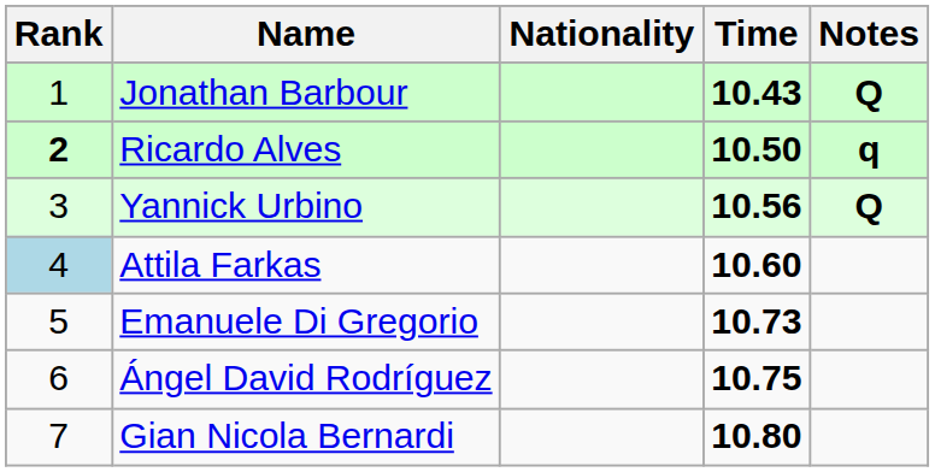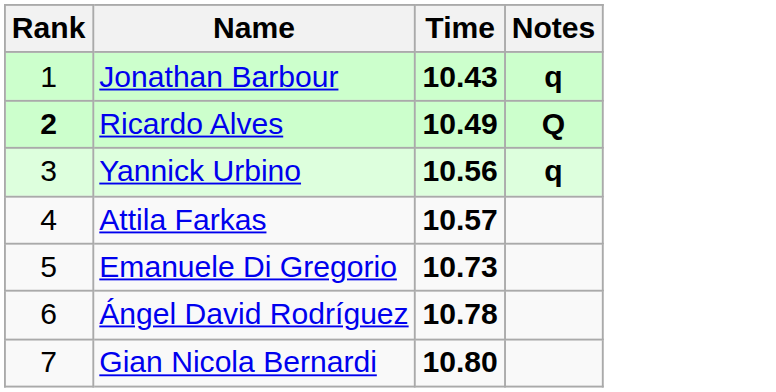 <table class="wikitable sortable" style="text-align:center">
 <tr>
 <th>Rank</th>
 <th>Name</th>
-<th>Nationality</th>
 <th>Time</th>
 <th>Notes</th>
 </tr>
 <tr bgcolor=ccffcc>
 <td>1</td>
 <td align=left><a href='#'>Jonathan Barbour</a></td>
-<td align=left></td>
 <td><strong>10.43</strong></td>
-<td><strong>Q</strong></td>
+<td><strong>q</strong></td>
 </tr>
 <tr bgcolor=ccffcc>
 <td><strong>2</strong></td>
 <td align=left><a href='#'>Ricardo Alves</a></td>
-<td align=left></td>
-<td><strong>10.50</strong></td>
-<td><strong>q</strong></td>
+<td><strong>10.49</strong></td>
+<td><strong>Q</strong></td>
 </tr>
 <tr bgcolor=ddffdd>
 <td>3</td>
 <td align=left><a href='#'>Yannick Urbino</a></td>
-<td align=left></td>
 <td><strong>10.56</strong></td>
-<td><strong>Q</strong></td>
+<td><strong>q</strong></td>
 </tr>
 <tr>
-<td style="background: lightblue;">4</td>
+<td>4</td>
 <td align=left><a href='#'>Attila Farkas</a></td>
-<td align=left></td>
-<td><strong>10.60</strong></td>
+<td><strong>10.57</strong></td>
 <td></td>
 </tr>
 <tr>
 <td>5</td>
 <td align=left><a href='#'>Emanuele Di Gregorio</a></td>
-<td align=left></td>
 <td><strong>10.73</strong></td>
 <td></td>
 </tr>
 <tr>
 <td>6</td>
 <td align=left><a href='#'>Ángel David Rodríguez</a></td>
-<td align=left></td>
-<td><strong>10.75</strong></td>
+<td><strong>10.78</strong></td>
 <td></td>
 </tr>
 <tr>
 <td>7</td>
 <td align=left><a href='#'>Gian Nicola Bernardi</a></td>
-<td align=left></td>
 <td><strong>10.80</strong></td>
 <td></td>
 </tr>
 </table>
